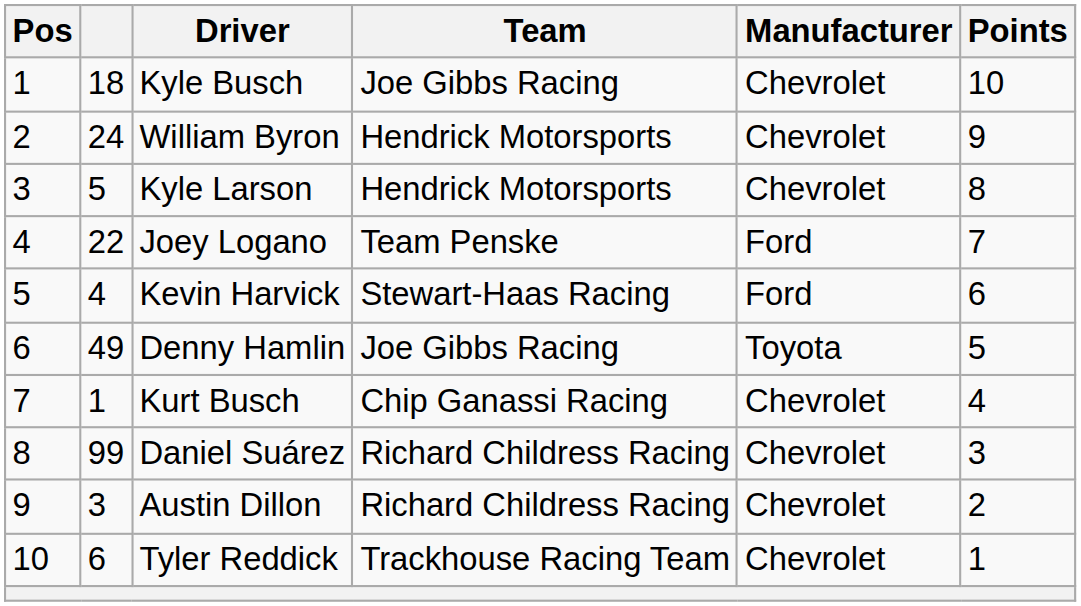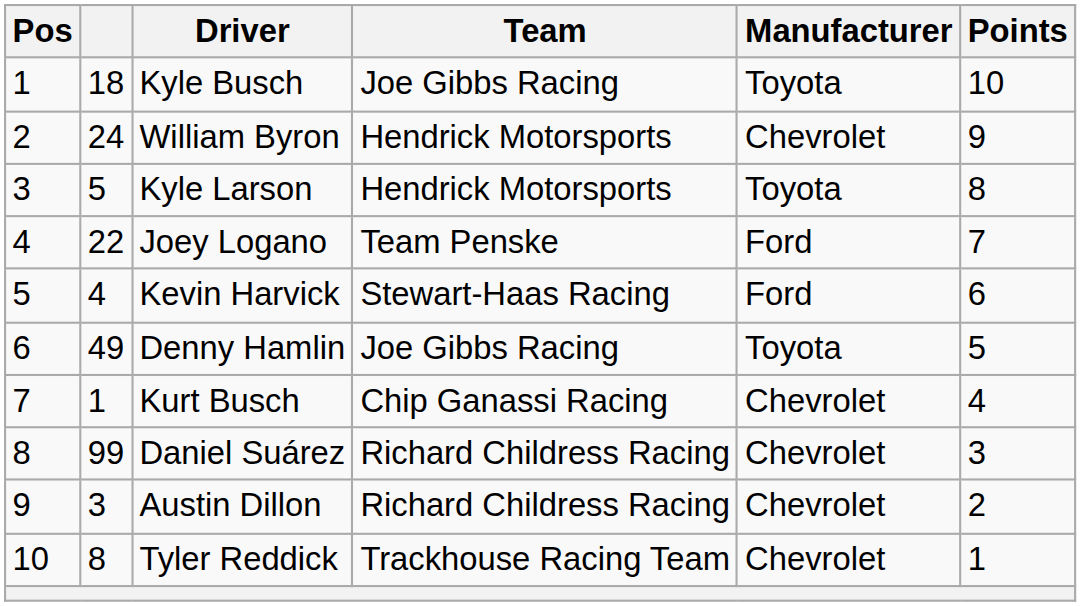 <table class="wikitable" style="font-size:98%">
 <tr>
 <th>Pos</th>
 <th></th>
 <th>Driver</th>
 <th>Team</th>
 <th>Manufacturer</th>
 <th>Points</th>
 </tr>
 <tr>
 <td>1</td>
 <td>18</td>
 <td>Kyle Busch</td>
 <td>Joe Gibbs Racing</td>
-<td>Chevrolet</td>
+<td>Toyota</td>
 <td>10</td>
 </tr>
 <tr>
 <td>2</td>
 <td>24</td>
 <td>William Byron</td>
 <td>Hendrick Motorsports</td>
 <td>Chevrolet</td>
 <td>9</td>
 </tr>
 <tr>
 <td>3</td>
 <td>5</td>
 <td>Kyle Larson</td>
 <td>Hendrick Motorsports</td>
-<td>Chevrolet</td>
+<td>Toyota</td>
 <td>8</td>
 </tr>
 <tr>
 <td>4</td>
 <td>22</td>
 <td>Joey Logano</td>
 <td>Team Penske</td>
 <td>Ford</td>
 <td>7</td>
 </tr>
 <tr>
 <td>5</td>
 <td>4</td>
 <td>Kevin Harvick</td>
 <td>Stewart-Haas Racing</td>
 <td>Ford</td>
 <td>6</td>
 </tr>
 <tr>
 <td>6</td>
 <td>49</td>
 <td>Denny Hamlin</td>
 <td>Joe Gibbs Racing</td>
 <td>Toyota</td>
 <td>5</td>
 </tr>
 <tr>
 <td>7</td>
 <td>1</td>
 <td>Kurt Busch</td>
 <td>Chip Ganassi Racing</td>
 <td>Chevrolet</td>
 <td>4</td>
 </tr>
 <tr>
 <td>8</td>
 <td>99</td>
 <td>Daniel Suárez</td>
 <td>Richard Childress Racing</td>
 <td>Chevrolet</td>
 <td>3</td>
 </tr>
 <tr>
 <td>9</td>
 <td>3</td>
 <td>Austin Dillon</td>
 <td>Richard Childress Racing</td>
 <td>Chevrolet</td>
 <td>2</td>
 </tr>
 <tr>
 <td>10</td>
-<td>6</td>
+<td>8</td>
 <td>Tyler Reddick</td>
 <td>Trackhouse Racing Team</td>
 <td>Chevrolet</td>
 <td>1</td>
 </tr>
 <tr>
 <th colspan="6"></th>
 </tr>
 </table>
